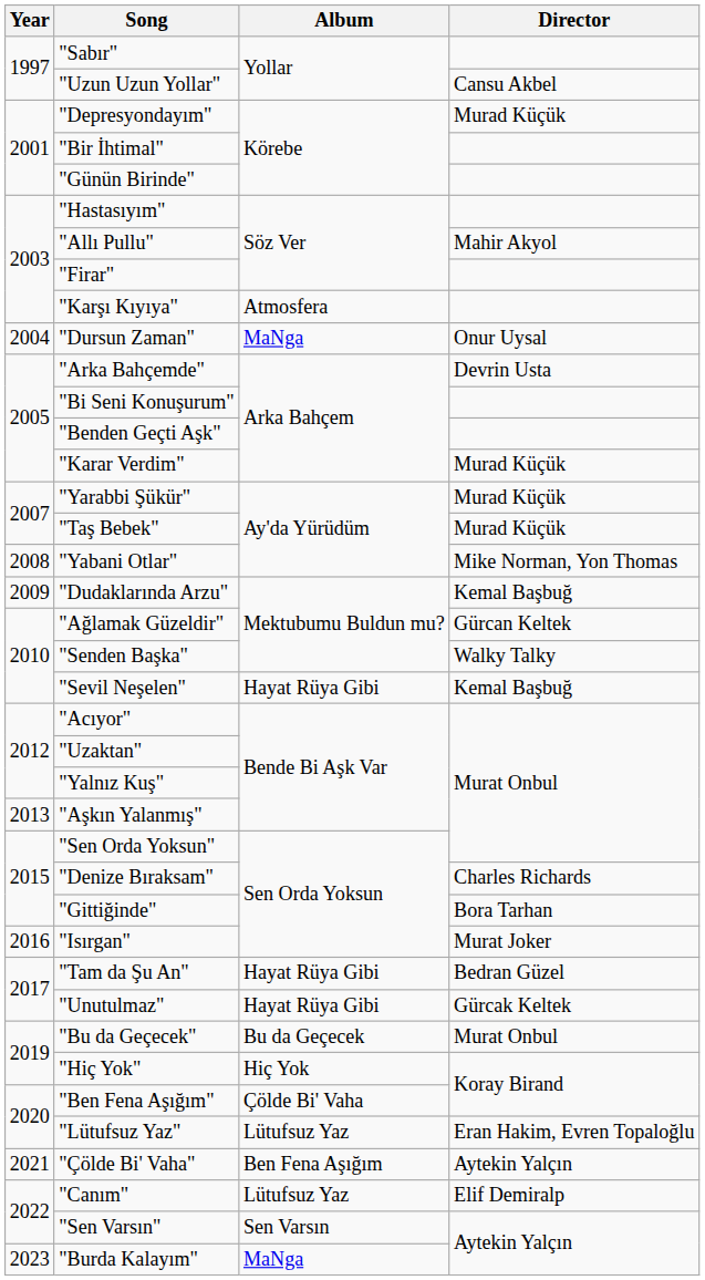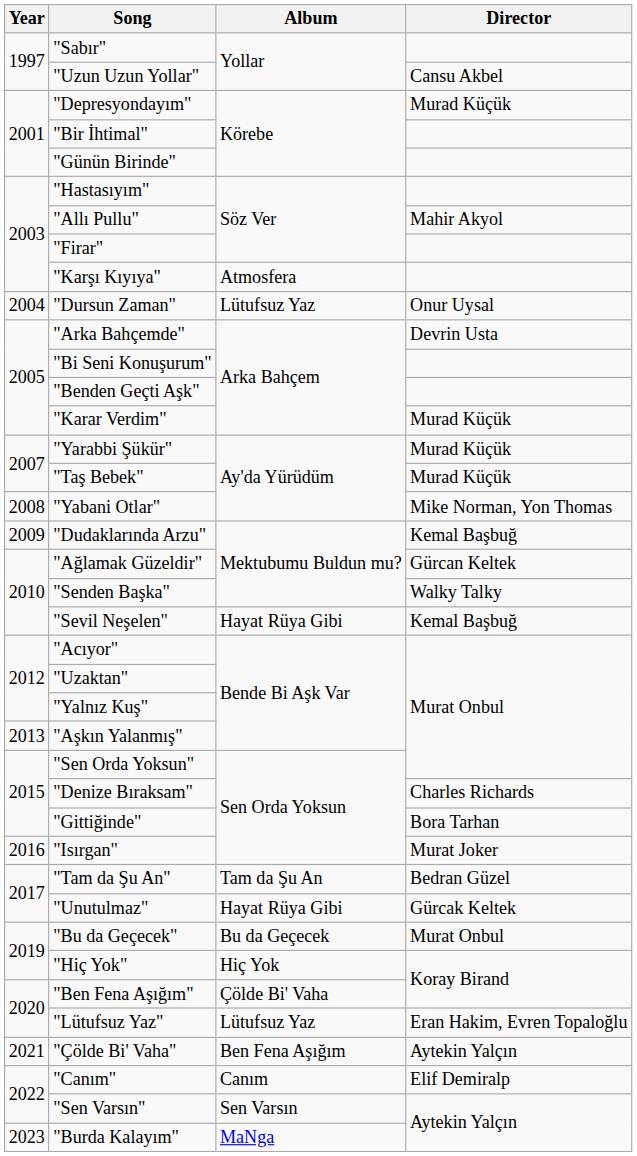 <table class="wikitable">
 <tr>
 <th>Year</th>
 <th>Song</th>
 <th>Album</th>
 <th>Director</th>
 </tr>
 <tr>
 <td rowspan="2">1997</td>
 <td>"Sabır"</td>
 <td rowspan="2">Yollar</td>
 <td></td>
 </tr>
 <tr>
 <td>"Uzun Uzun Yollar"</td>
 <td>Cansu Akbel </td>
 </tr>
 <tr>
 <td rowspan="3">2001</td>
 <td>"Depresyondayım"</td>
 <td rowspan="3">Körebe</td>
 <td>Murad Küçük </td>
 </tr>
 <tr>
 <td>"Bir İhtimal"</td>
 <td></td>
 </tr>
 <tr>
 <td>"Günün Birinde"</td>
 <td></td>
 </tr>
 <tr>
 <td rowspan="4">2003</td>
 <td>"Hastasıyım"</td>
 <td rowspan="3">Söz Ver</td>
 <td></td>
 </tr>
 <tr>
 <td>"Allı Pullu"</td>
 <td>Mahir Akyol</td>
 </tr>
 <tr>
 <td>"Firar"</td>
 <td></td>
 </tr>
 <tr>
 <td>"Karşı Kıyıya"</td>
 <td>Atmosfera</td>
 <td></td>
 </tr>
 <tr>
 <td>2004</td>
 <td>"Dursun Zaman"</td>
-<td><a href='#'>MaNga</a></td>
+<td>Lütufsuz Yaz</td>
 <td>Onur Uysal </td>
 </tr>
 <tr>
 <td rowspan="4">2005</td>
 <td>"Arka Bahçemde"</td>
 <td rowspan="4">Arka Bahçem</td>
 <td>Devrin Usta </td>
 </tr>
 <tr>
 <td>"Bi Seni Konuşurum"</td>
 <td></td>
 </tr>
 <tr>
 <td>"Benden Geçti Aşk"</td>
 <td></td>
 </tr>
 <tr>
 <td>"Karar Verdim"</td>
 <td>Murad Küçük </td>
 </tr>
 <tr>
 <td rowspan="2">2007</td>
 <td>"Yarabbi Şükür"</td>
 <td rowspan="3">Ay'da Yürüdüm</td>
 <td>Murad Küçük </td>
 </tr>
 <tr>
 <td>"Taş Bebek"</td>
 <td>Murad Küçük </td>
 </tr>
 <tr>
 <td>2008</td>
 <td>"Yabani Otlar"</td>
 <td>Mike Norman, Yon Thomas</td>
 </tr>
 <tr>
 <td>2009</td>
 <td>"Dudaklarında Arzu"</td>
 <td rowspan="3">Mektubumu Buldun mu?</td>
 <td>Kemal Başbuğ </td>
 </tr>
 <tr>
 <td rowspan="3">2010</td>
 <td>"Ağlamak Güzeldir"</td>
 <td>Gürcan Keltek </td>
 </tr>
 <tr>
 <td>"Senden Başka"</td>
 <td>Walky Talky</td>
 </tr>
 <tr>
 <td>"Sevil Neşelen"</td>
 <td>Hayat Rüya Gibi</td>
 <td>Kemal Başbuğ</td>
 </tr>
 <tr>
 <td rowspan="3">2012</td>
 <td>"Acıyor"</td>
 <td rowspan="4">Bende Bi Aşk Var</td>
 <td rowspan="5">Murat Onbul</td>
 </tr>
 <tr>
 <td>"Uzaktan"</td>
 </tr>
 <tr>
 <td>"Yalnız Kuş"</td>
 </tr>
 <tr>
 <td>2013</td>
 <td>"Aşkın Yalanmış"</td>
 </tr>
 <tr>
 <td rowspan="3">2015</td>
 <td>"Sen Orda Yoksun"</td>
 <td rowspan="4">Sen Orda Yoksun</td>
 </tr>
 <tr>
 <td>"Denize Bıraksam"</td>
 <td>Charles Richards </td>
 </tr>
 <tr>
 <td>"Gittiğinde"</td>
 <td>Bora Tarhan </td>
 </tr>
 <tr>
 <td>2016</td>
 <td>"Isırgan"</td>
 <td>Murat Joker </td>
 </tr>
 <tr>
 <td rowspan="2">2017</td>
 <td>"Tam da Şu An"</td>
-<td>Hayat Rüya Gibi</td>
+<td>Tam da Şu An</td>
 <td>Bedran Güzel </td>
 </tr>
 <tr>
 <td>"Unutulmaz"</td>
 <td>Hayat Rüya Gibi</td>
 <td>Gürcak Keltek</td>
 </tr>
 <tr>
 <td rowspan="2">2019</td>
 <td>"Bu da Geçecek"</td>
 <td>Bu da Geçecek</td>
 <td>Murat Onbul </td>
 </tr>
 <tr>
 <td>"Hiç Yok"</td>
 <td>Hiç Yok</td>
 <td rowspan="2">Koray Birand </td>
 </tr>
 <tr>
 <td rowspan="2">2020</td>
 <td>"Ben Fena Aşığım"</td>
 <td>Çölde Bi' Vaha</td>
 </tr>
 <tr>
 <td>"Lütufsuz Yaz"</td>
 <td>Lütufsuz Yaz</td>
 <td>Eran Hakim, Evren Topaloğlu</td>
 </tr>
 <tr>
 <td>2021</td>
 <td>"Çölde Bi' Vaha"</td>
 <td>Ben Fena Aşığım</td>
 <td>Aytekin Yalçın</td>
 </tr>
 <tr>
 <td rowspan="2">2022</td>
 <td>"Canım"</td>
-<td>Lütufsuz Yaz</td>
+<td>Canım</td>
 <td>Elif Demiralp</td>
 </tr>
 <tr>
 <td>"Sen Varsın"</td>
 <td>Sen Varsın</td>
 <td rowspan="2">Aytekin Yalçın</td>
 </tr>
 <tr>
 <td rowspan="1">2023</td>
 <td>"Burda Kalayım"</td>
 <td><a href='#'>MaNga</a></td>
 </tr>
 </table>
